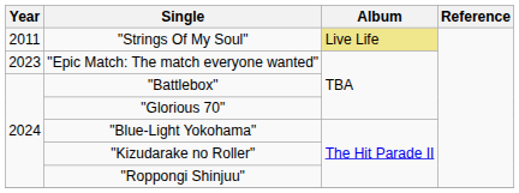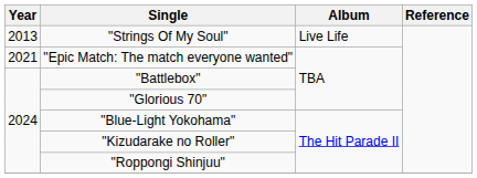 <table class="wikitable plainrowheaders" style="text-align:center;">
 <tr>
 <th scope="col">Year</th>
 <th scope="col">Single</th>
 <th scope="col">Album</th>
 <th scope="col">Reference</th>
 </tr>
 <tr>
-<td rowspan="1">2011</td>
+<td rowspan="1">2013</td>
 <td>"Strings Of My Soul"</td>
-<td style="background: khaki; text-align:left;">Live Life<br></td>
+<td style="text-align:left;">Live Life<br></td>
 <td rowspan="7"></td>
 </tr>
 <tr>
-<td rowspan="1">2023</td>
+<td rowspan="1">2021</td>
 <td>"Epic Match: The match everyone wanted"</td>
 <td rowspan="3"style="text-align:left;">TBA <br></td>
 </tr>
 <tr>
 <td rowspan="5">2024</td>
 <td>"Battlebox"</td>
 </tr>
 <tr>
 <td>"Glorious 70"</td>
 </tr>
 <tr>
 <td>"Blue-Light Yokohama"</td>
 <td rowspan="3"style="text-align:left;"><a href='#'>The Hit Parade II</a> <br></td>
 </tr>
 <tr>
 <td>"Kizudarake no Roller"</td>
 </tr>
 <tr>
 <td>"Roppongi Shinjuu"</td>
 </tr>
 <tr>
 </tr>
 </table>
